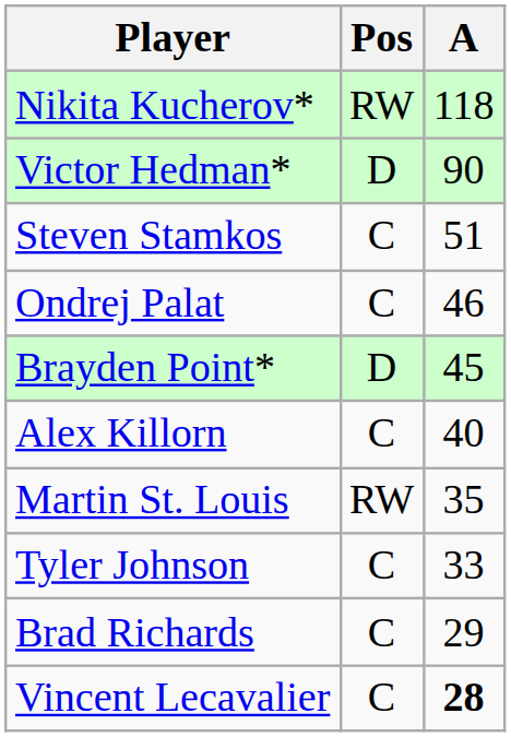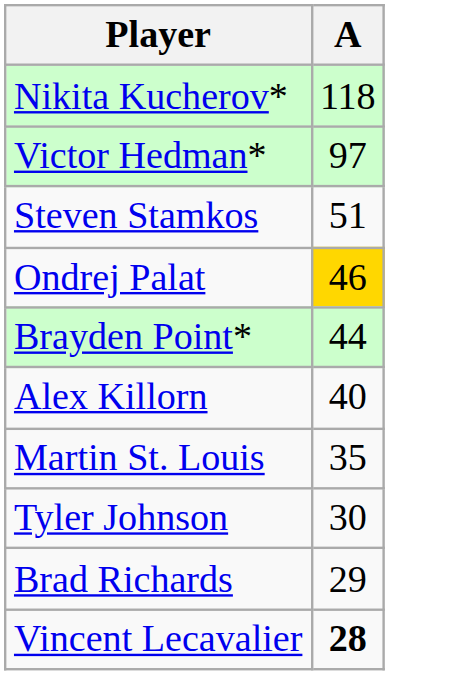 <table class="wikitable" style="text-align:center;">
 <tr>
 <th>Player</th>
-<th>Pos</th>
 <th>A</th>
 </tr>
 <tr style="background:#cfc;">
 <td style="text-align:left;"><a href='#'>Nikita Kucherov</a>*</td>
-<td>RW</td>
 <td>118</td>
 </tr>
 <tr style="background:#cfc;">
 <td style="text-align:left;"><a href='#'>Victor Hedman</a>*</td>
-<td>D</td>
-<td>90</td>
+<td>97</td>
 </tr>
 <tr>
 <td style="text-align:left;"><a href='#'>Steven Stamkos</a></td>
-<td>C</td>
 <td>51</td>
 </tr>
 <tr>
 <td style="text-align:left;"><a href='#'>Ondrej Palat</a></td>
-<td>C</td>
-<td>46</td>
+<td style="background: gold;">46</td>
 </tr>
 <tr style="background:#cfc;">
 <td style="text-align:left;"><a href='#'>Brayden Point</a>*</td>
-<td>D</td>
-<td>45</td>
+<td>44</td>
 </tr>
 <tr>
 <td style="text-align:left;"><a href='#'>Alex Killorn</a></td>
-<td>C</td>
 <td>40</td>
 </tr>
 <tr>
 <td style="text-align:left;"><a href='#'>Martin St. Louis</a></td>
-<td>RW</td>
 <td>35</td>
 </tr>
 <tr>
 <td style="text-align:left;"><a href='#'>Tyler Johnson</a></td>
-<td>C</td>
-<td>33</td>
+<td>30</td>
 </tr>
 <tr>
 <td style="text-align:left;"><a href='#'>Brad Richards</a></td>
-<td>C</td>
 <td>29</td>
 </tr>
 <tr>
 <td style="text-align:left;"><a href='#'>Vincent Lecavalier</a></td>
-<td>C</td>
 <td><strong>28</strong></td>
 </tr>
 </table>
